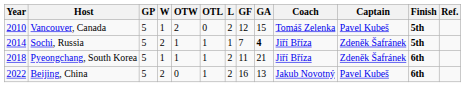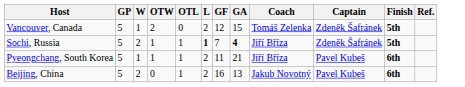 <table class="wikitable sortable">
 <tr>
-<th>Year</th>
 <th>Host</th>
 <th>GP</th>
 <th>W</th>
 <th>OTW</th>
 <th>OTL</th>
 <th>L</th>
 <th>GF</th>
 <th>GA</th>
 <th>Coach</th>
 <th>Captain</th>
 <th>Finish</th>
 <th class="unsortable">Ref.</th>
 </tr>
 <tr>
-<td><a href='#'>2010</a></td>
 <td> <a href='#'>Vancouver</a>, Canada</td>
 <td>5</td>
 <td>1</td>
 <td>2</td>
 <td>0</td>
 <td>2</td>
 <td>12</td>
 <td>15</td>
 <td><a href='#'>Tomáš Zelenka</a></td>
-<td><a href='#'>Pavel Kubeš</a></td>
+<td><a href='#'>Zdeněk Šafránek</a></td>
 <td><strong>5th</strong></td>
 <td></td>
 </tr>
 <tr>
-<td><a href='#'>2014</a></td>
 <td> <a href='#'>Sochi</a>, Russia</td>
 <td>5</td>
 <td>2</td>
 <td>1</td>
 <td>1</td>
-<td>1</td>
+<td><strong>1</strong></td>
 <td>7</td>
 <td><strong>4</strong></td>
 <td><a href='#'>Jiří Bříza</a></td>
 <td><a href='#'>Zdeněk Šafránek</a></td>
 <td><strong>5th</strong></td>
 <td></td>
 </tr>
 <tr>
-<td><a href='#'>2018</a></td>
 <td> <a href='#'>Pyeongchang</a>, South Korea</td>
 <td>5</td>
 <td>1</td>
 <td>1</td>
 <td>1</td>
 <td>2</td>
 <td>11</td>
 <td>21</td>
 <td><a href='#'>Jiří Bříza</a></td>
-<td><a href='#'>Zdeněk Šafránek</a></td>
+<td><a href='#'>Pavel Kubeš</a></td>
 <td><strong>6th</strong></td>
 <td></td>
 </tr>
 <tr>
-<td><a href='#'>2022</a></td>
 <td> <a href='#'>Beijing</a>, China</td>
 <td>5</td>
 <td>2</td>
 <td>0</td>
 <td>1</td>
 <td>2</td>
 <td>16</td>
 <td>13</td>
 <td><a href='#'>Jakub Novotný</a></td>
 <td><a href='#'>Pavel Kubeš</a></td>
 <td><strong>6th</strong></td>
 <td></td>
 </tr>
 </table>
